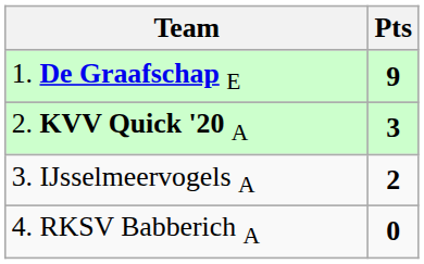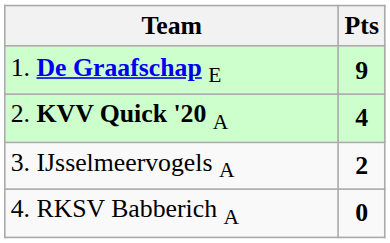 <table class="wikitable" style="text-align:center; float:left; margin-right:1em">
 <tr>
 <th style="width:200px">Team</th>
 <th width=20>Pts</th>
 </tr>
 <tr bgcolor=ccffcc>
 <td align=left>1. <strong><a href='#'>De Graafschap</a></strong> <sub>E</sub></td>
 <td><strong>9</strong></td>
 </tr>
 <tr bgcolor=ccffcc>
 <td align=left>2. <strong>KVV Quick '20</strong> <sub>A</sub></td>
-<td><strong>3</strong></td>
+<td><strong>4</strong></td>
 </tr>
 <tr>
 <td align=left>3. IJsselmeervogels <sub>A</sub></td>
 <td><strong>2</strong></td>
 </tr>
 <tr>
 <td align=left>4. RKSV Babberich <sub>A</sub></td>
 <td><strong>0</strong></td>
 </tr>
 </table>
